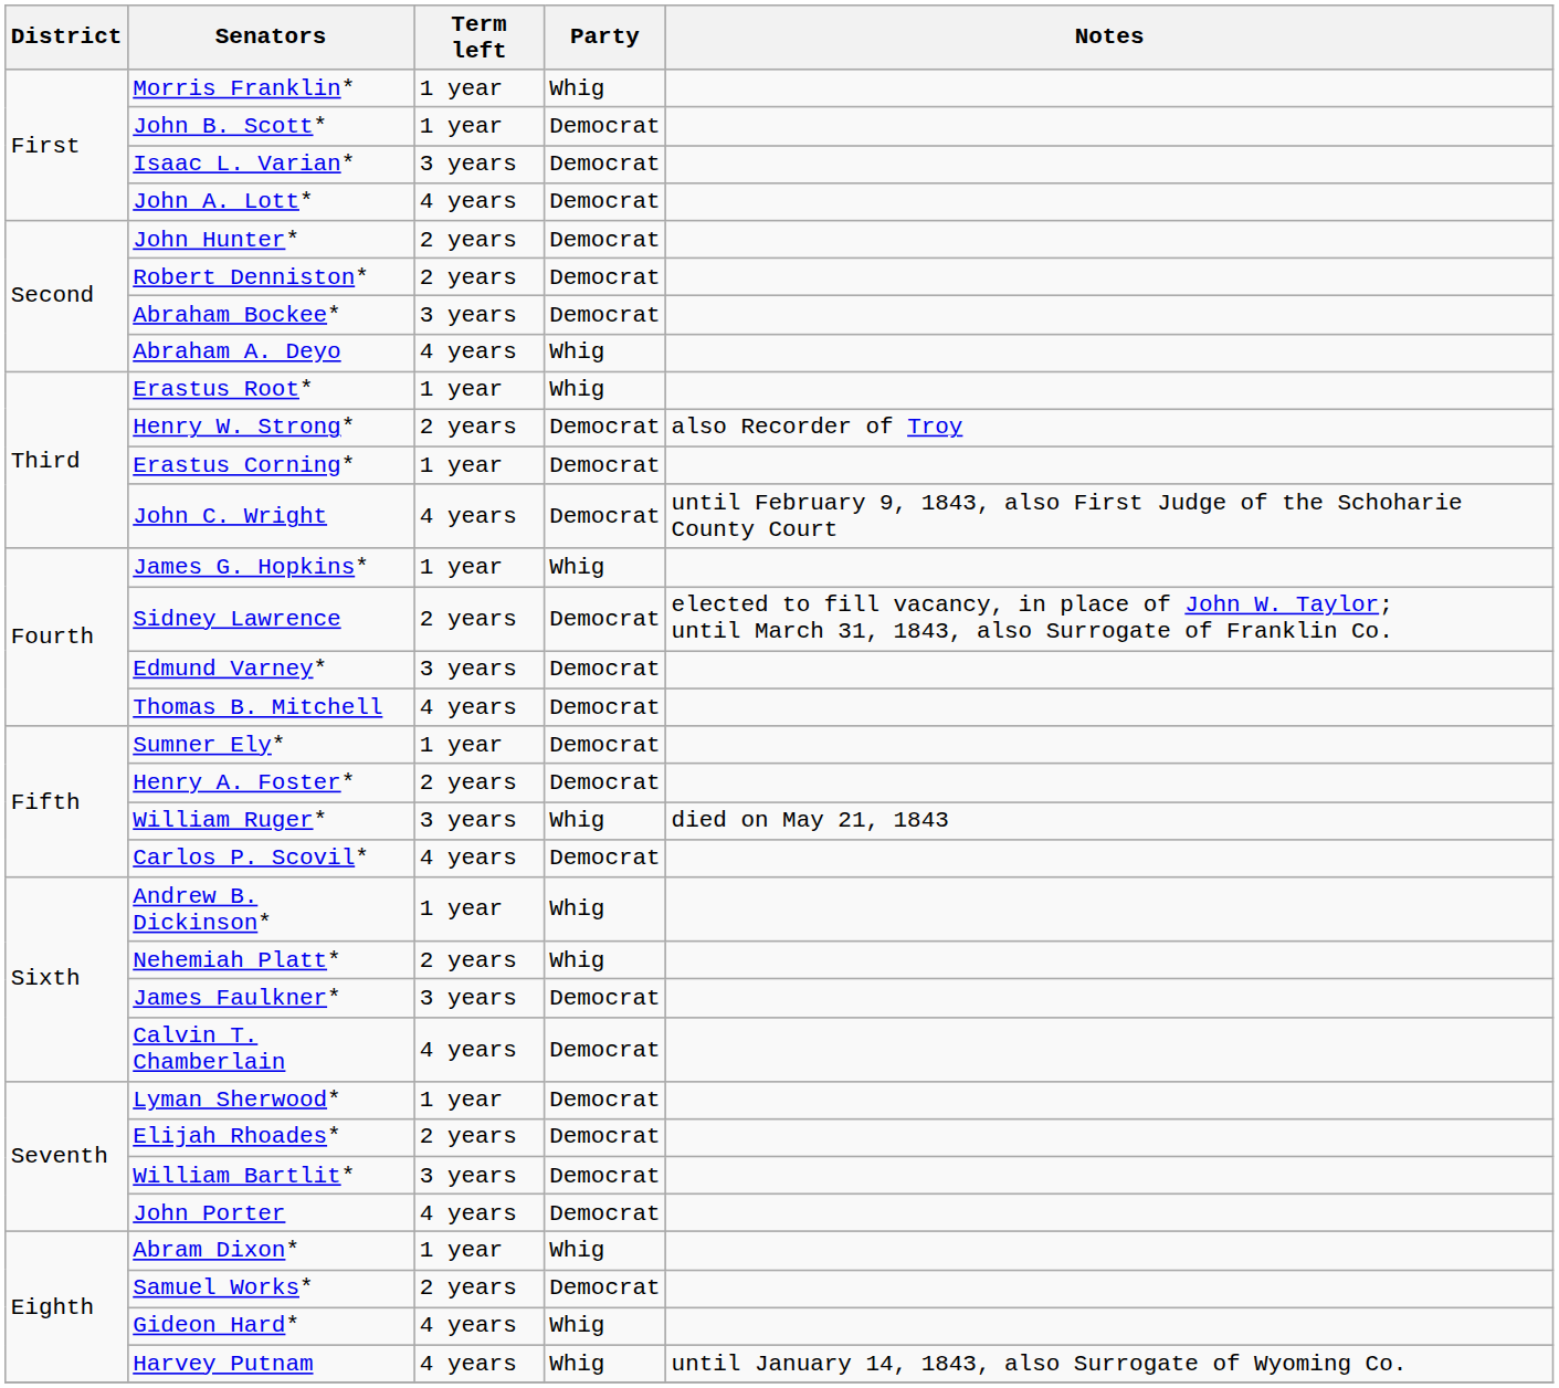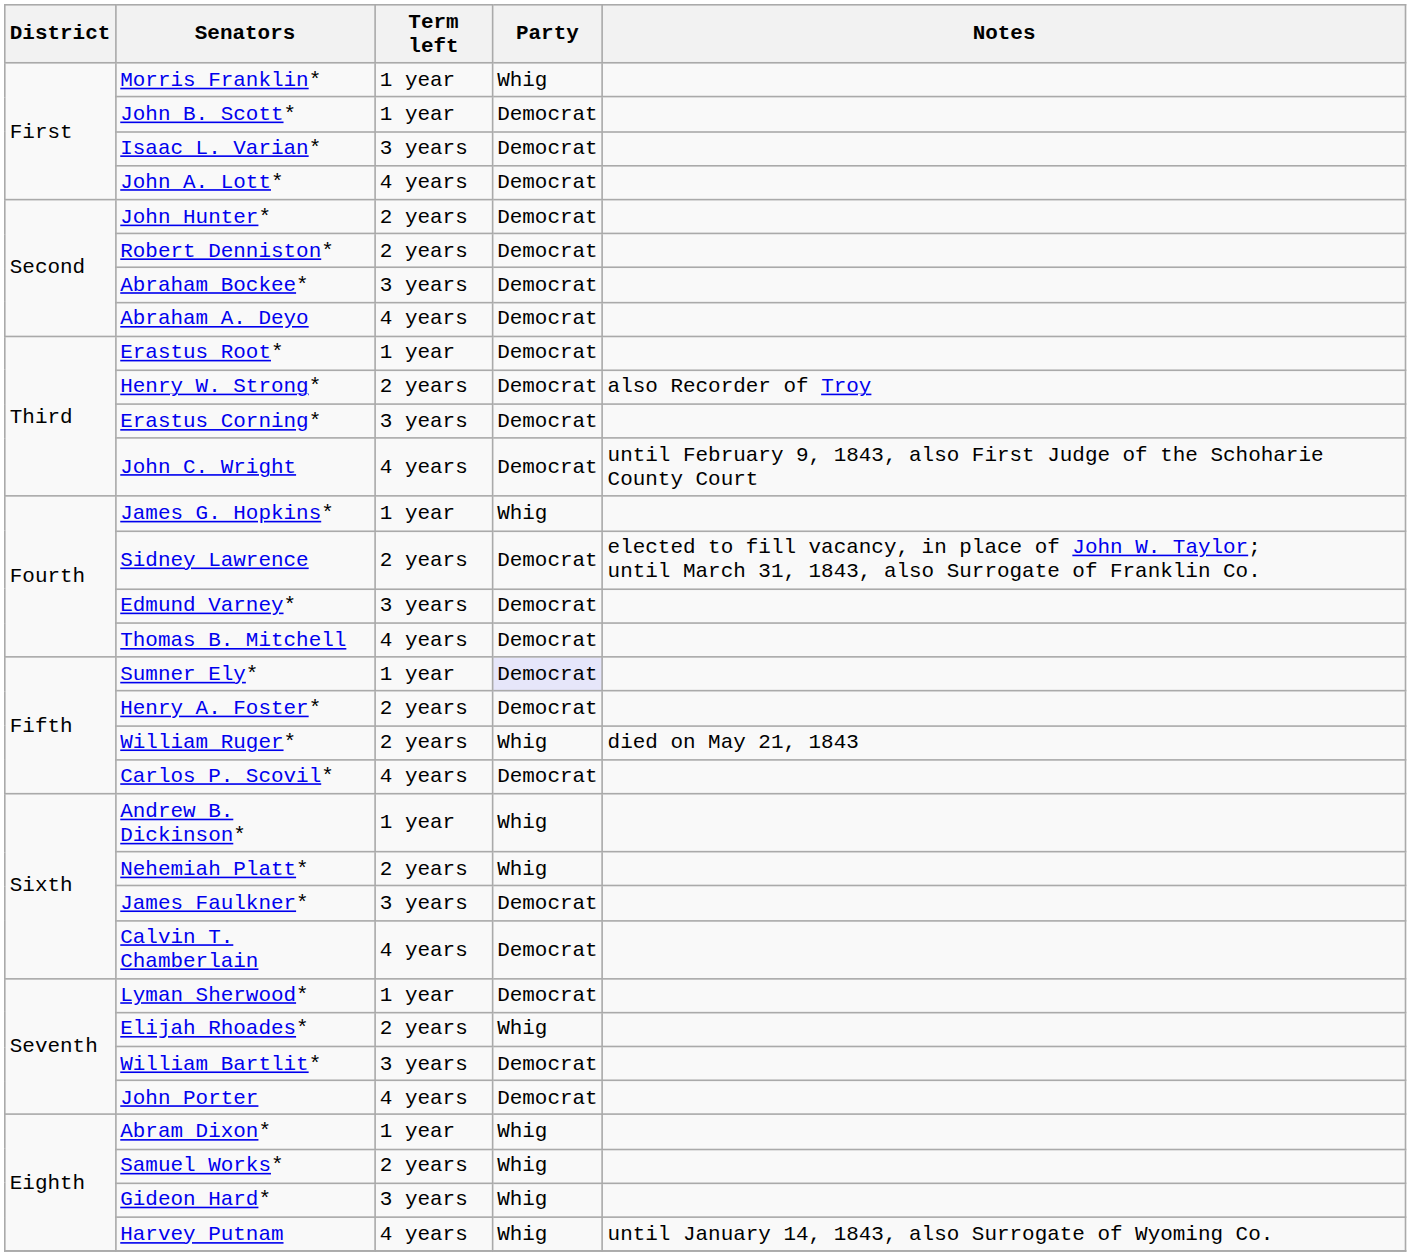 <table class=wikitable>
 <tr>
 <th>District</th>
 <th>Senators</th>
 <th>Term left</th>
 <th>Party</th>
 <th>Notes</th>
 </tr>
 <tr>
 <td rowspan="4">First</td>
 <td><a href='#'>Morris Franklin</a>*</td>
 <td>1 year</td>
 <td>Whig</td>
 <td></td>
 </tr>
 <tr>
 <td><a href='#'>John B. Scott</a>*</td>
 <td>1 year</td>
 <td>Democrat</td>
 <td></td>
 </tr>
 <tr>
 <td><a href='#'>Isaac L. Varian</a>*</td>
 <td>3 years</td>
 <td>Democrat</td>
 <td></td>
 </tr>
 <tr>
 <td><a href='#'>John A. Lott</a>*</td>
 <td>4 years</td>
 <td>Democrat</td>
 <td></td>
 </tr>
 <tr>
 <td rowspan="4">Second</td>
 <td><a href='#'>John Hunter</a>*</td>
 <td>2 years</td>
 <td>Democrat</td>
 <td></td>
 </tr>
 <tr>
 <td><a href='#'>Robert Denniston</a>*</td>
 <td>2 years</td>
 <td>Democrat</td>
 <td></td>
 </tr>
 <tr>
 <td><a href='#'>Abraham Bockee</a>*</td>
 <td>3 years</td>
 <td>Democrat</td>
 <td></td>
 </tr>
 <tr>
 <td><a href='#'>Abraham A. Deyo</a></td>
 <td>4 years</td>
-<td>Whig</td>
+<td>Democrat</td>
 <td></td>
 </tr>
 <tr>
 <td rowspan="4">Third</td>
 <td><a href='#'>Erastus Root</a>*</td>
 <td>1 year</td>
-<td>Whig</td>
+<td>Democrat</td>
 <td></td>
 </tr>
 <tr>
 <td><a href='#'>Henry W. Strong</a>*</td>
 <td>2 years</td>
 <td>Democrat</td>
 <td>also Recorder of <a href='#'>Troy</a></td>
 </tr>
 <tr>
 <td><a href='#'>Erastus Corning</a>*</td>
-<td>1 year</td>
+<td>3 years</td>
 <td>Democrat</td>
 <td></td>
 </tr>
 <tr>
 <td><a href='#'>John C. Wright</a></td>
 <td>4 years</td>
 <td>Democrat</td>
 <td>until February 9, 1843, also First Judge of the Schoharie County Court</td>
 </tr>
 <tr>
 <td rowspan="4">Fourth</td>
 <td><a href='#'>James G. Hopkins</a>*</td>
 <td>1 year</td>
 <td>Whig</td>
 <td></td>
 </tr>
 <tr>
 <td><a href='#'>Sidney Lawrence</a></td>
 <td>2 years</td>
 <td>Democrat</td>
 <td>elected to fill vacancy, in place of <a href='#'>John W. Taylor</a>; <br>until March 31, 1843, also Surrogate of Franklin Co.</td>
 </tr>
 <tr>
 <td><a href='#'>Edmund Varney</a>*</td>
 <td>3 years</td>
 <td>Democrat</td>
 <td></td>
 </tr>
 <tr>
 <td><a href='#'>Thomas B. Mitchell</a></td>
 <td>4 years</td>
 <td>Democrat</td>
 <td></td>
 </tr>
 <tr>
 <td rowspan="4">Fifth</td>
 <td><a href='#'>Sumner Ely</a>*</td>
 <td>1 year</td>
-<td>Democrat</td>
+<td style="background: lavender;">Democrat</td>
 <td></td>
 </tr>
 <tr>
 <td><a href='#'>Henry A. Foster</a>*</td>
 <td>2 years</td>
 <td>Democrat</td>
 <td></td>
 </tr>
 <tr>
 <td><a href='#'>William Ruger</a>*</td>
-<td>3 years</td>
+<td>2 years</td>
 <td>Whig</td>
 <td>died on May 21, 1843</td>
 </tr>
 <tr>
 <td><a href='#'>Carlos P. Scovil</a>*</td>
 <td>4 years</td>
 <td>Democrat</td>
 <td></td>
 </tr>
 <tr>
 <td rowspan="4">Sixth</td>
 <td><a href='#'>Andrew B. Dickinson</a>*</td>
 <td>1 year</td>
 <td>Whig</td>
 <td></td>
 </tr>
 <tr>
 <td><a href='#'>Nehemiah Platt</a>*</td>
 <td>2 years</td>
 <td>Whig</td>
 <td></td>
 </tr>
 <tr>
 <td><a href='#'>James Faulkner</a>*</td>
 <td>3 years</td>
 <td>Democrat</td>
 <td></td>
 </tr>
 <tr>
 <td><a href='#'>Calvin T. Chamberlain</a></td>
 <td>4 years</td>
 <td>Democrat</td>
 <td></td>
 </tr>
 <tr>
 <td rowspan="4">Seventh</td>
 <td><a href='#'>Lyman Sherwood</a>*</td>
 <td>1 year</td>
 <td>Democrat</td>
 <td></td>
 </tr>
 <tr>
 <td><a href='#'>Elijah Rhoades</a>*</td>
 <td>2 years</td>
-<td>Democrat</td>
+<td>Whig</td>
 <td></td>
 </tr>
 <tr>
 <td><a href='#'>William Bartlit</a>*</td>
 <td>3 years</td>
 <td>Democrat</td>
 <td></td>
 </tr>
 <tr>
 <td><a href='#'>John Porter</a></td>
 <td>4 years</td>
 <td>Democrat</td>
 <td></td>
 </tr>
 <tr>
 <td rowspan="4">Eighth</td>
 <td><a href='#'>Abram Dixon</a>*</td>
 <td>1 year</td>
 <td>Whig</td>
 <td></td>
 </tr>
 <tr>
 <td><a href='#'>Samuel Works</a>*</td>
 <td>2 years</td>
-<td>Democrat</td>
+<td>Whig</td>
 <td></td>
 </tr>
 <tr>
 <td><a href='#'>Gideon Hard</a>*</td>
-<td>4 years</td>
+<td>3 years</td>
 <td>Whig</td>
 <td></td>
 </tr>
 <tr>
 <td><a href='#'>Harvey Putnam</a></td>
 <td>4 years</td>
 <td>Whig</td>
 <td>until January 14, 1843, also Surrogate of Wyoming Co.</td>
 </tr>
 <tr>
 </tr>
 </table>
